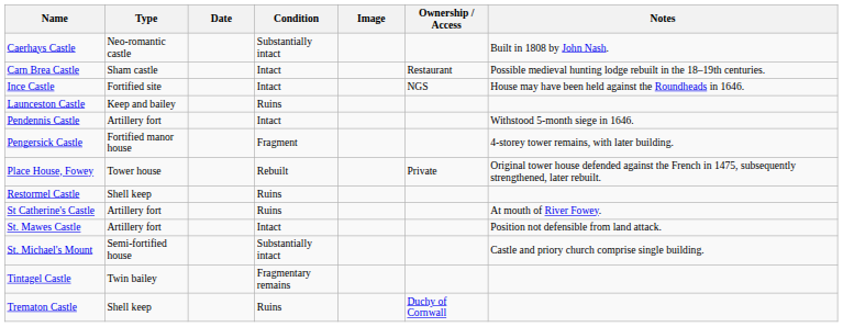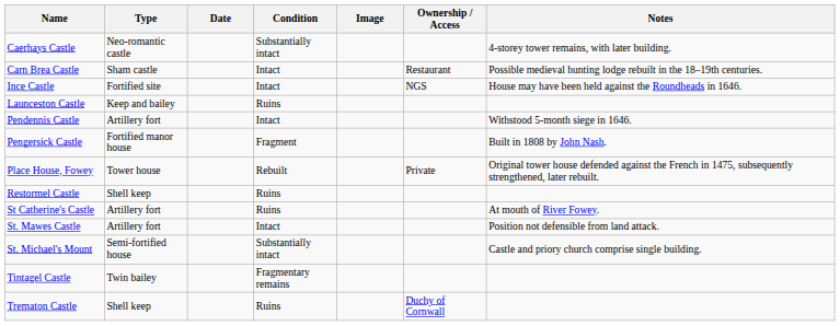 <table class="wikitable sortable sticky-header" width="100%">
 <tr>
 <th width="12%">Name</th>
 <th width="10%">Type</th>
 <th width="8%">Date</th>
 <th width="10%">Condition</th>
 <th class="unsortable" width="94">Image</th>
 <th width="10%">Ownership / Access</th>
 <th class="unsortable">Notes</th>
 </tr>
 <tr>
 <td><a href='#'>Caerhays Castle</a></td>
 <td>Neo-romantic castle</td>
 <td></td>
 <td>Substantially intact</td>
 <td></td>
 <td></td>
-<td>Built in 1808 by <a href='#'>John Nash</a>.</td>
+<td>4-storey tower remains, with later building.</td>
 </tr>
 <tr>
 <td><a href='#'>Carn Brea Castle</a></td>
 <td>Sham castle</td>
 <td></td>
 <td>Intact</td>
 <td></td>
 <td>Restaurant</td>
 <td>Possible medieval hunting lodge rebuilt in the 18–19th centuries.</td>
 </tr>
 <tr>
 <td><a href='#'>Ince Castle</a></td>
 <td>Fortified site</td>
 <td></td>
 <td>Intact</td>
 <td></td>
 <td>NGS</td>
 <td>House may have been held against the <a href='#'>Roundheads</a> in 1646.</td>
 </tr>
 <tr>
 <td><a href='#'>Launceston Castle</a></td>
 <td>Keep and bailey</td>
 <td></td>
 <td>Ruins</td>
 <td></td>
 <td></td>
 <td></td>
 </tr>
 <tr>
 <td><a href='#'>Pendennis Castle</a></td>
 <td>Artillery fort</td>
 <td></td>
 <td>Intact</td>
 <td></td>
 <td></td>
 <td>Withstood 5-month siege in 1646.</td>
 </tr>
 <tr>
 <td><a href='#'>Pengersick Castle</a></td>
 <td>Fortified manor house</td>
 <td></td>
 <td>Fragment</td>
 <td></td>
 <td></td>
-<td>4-storey tower remains, with later building.</td>
+<td>Built in 1808 by <a href='#'>John Nash</a>.</td>
 </tr>
 <tr>
 <td><a href='#'>Place House, Fowey</a></td>
 <td>Tower house</td>
 <td></td>
 <td>Rebuilt</td>
 <td></td>
 <td>Private</td>
 <td>Original tower house defended against the French in 1475, subsequently strengthened, later rebuilt.</td>
 </tr>
 <tr>
 <td><a href='#'>Restormel Castle</a></td>
 <td>Shell keep</td>
 <td></td>
 <td>Ruins</td>
 <td></td>
 <td></td>
 <td></td>
 </tr>
 <tr>
 <td><a href='#'>St Catherine's Castle</a></td>
 <td>Artillery fort</td>
 <td></td>
 <td>Ruins</td>
 <td></td>
 <td></td>
 <td>At mouth of <a href='#'>River Fowey</a>.</td>
 </tr>
 <tr>
 <td><a href='#'>St. Mawes Castle</a></td>
 <td>Artillery fort</td>
 <td></td>
 <td>Intact</td>
 <td></td>
 <td></td>
 <td>Position not defensible from land attack.</td>
 </tr>
 <tr>
 <td><a href='#'>St. Michael's Mount</a></td>
 <td>Semi-fortified house</td>
 <td></td>
 <td>Substantially intact</td>
 <td></td>
 <td></td>
 <td>Castle and priory church comprise single building.</td>
 </tr>
 <tr>
 <td><a href='#'>Tintagel Castle</a></td>
 <td>Twin bailey</td>
 <td></td>
 <td>Fragmentary remains</td>
 <td></td>
 <td></td>
 <td></td>
 </tr>
 <tr>
 <td><a href='#'>Trematon Castle</a></td>
 <td>Shell keep</td>
 <td></td>
 <td>Ruins</td>
 <td></td>
 <td><a href='#'>Duchy of Cornwall</a></td>
 <td></td>
 </tr>
 </table>
